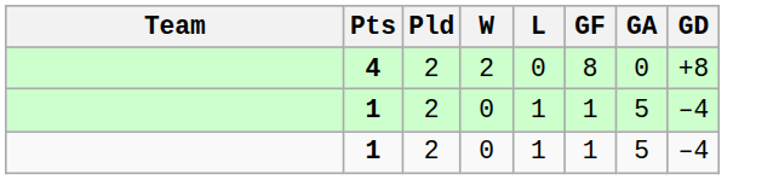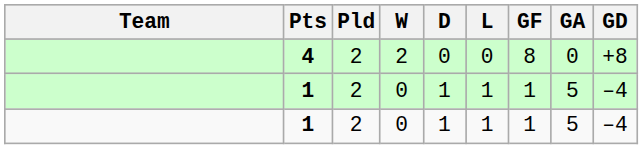 <table class=wikitable style="text-align:center">
 <tr>
 <th width=165>Team</th>
 <th width=20>Pts</th>
 <th width=20>Pld</th>
 <th width=20>W</th>
+<th width=20>D</th>
 <th width=20>L</th>
 <th width=20>GF</th>
 <th width=20>GA</th>
 <th width=20>GD</th>
 </tr>
 <tr align=center style="background:#ccffcc;">
 <td style="text-align:left;"></td>
 <td><strong>4</strong></td>
 <td>2</td>
 <td>2</td>
+<td>0</td>
 <td>0</td>
 <td>8</td>
 <td>0</td>
 <td>+8</td>
 </tr>
 <tr align=center style="background:#ccffcc;">
 <td style="text-align:left;"></td>
 <td><strong>1</strong></td>
 <td>2</td>
 <td>0</td>
 <td>1</td>
 <td>1</td>
+<td>1</td>
 <td>5</td>
 <td>–4</td>
 </tr>
 <tr align=center>
 <td style="text-align:left;"></td>
 <td><strong>1</strong></td>
 <td>2</td>
 <td>0</td>
 <td>1</td>
 <td>1</td>
+<td>1</td>
 <td>5</td>
 <td>–4</td>
 </tr>
 </table>
